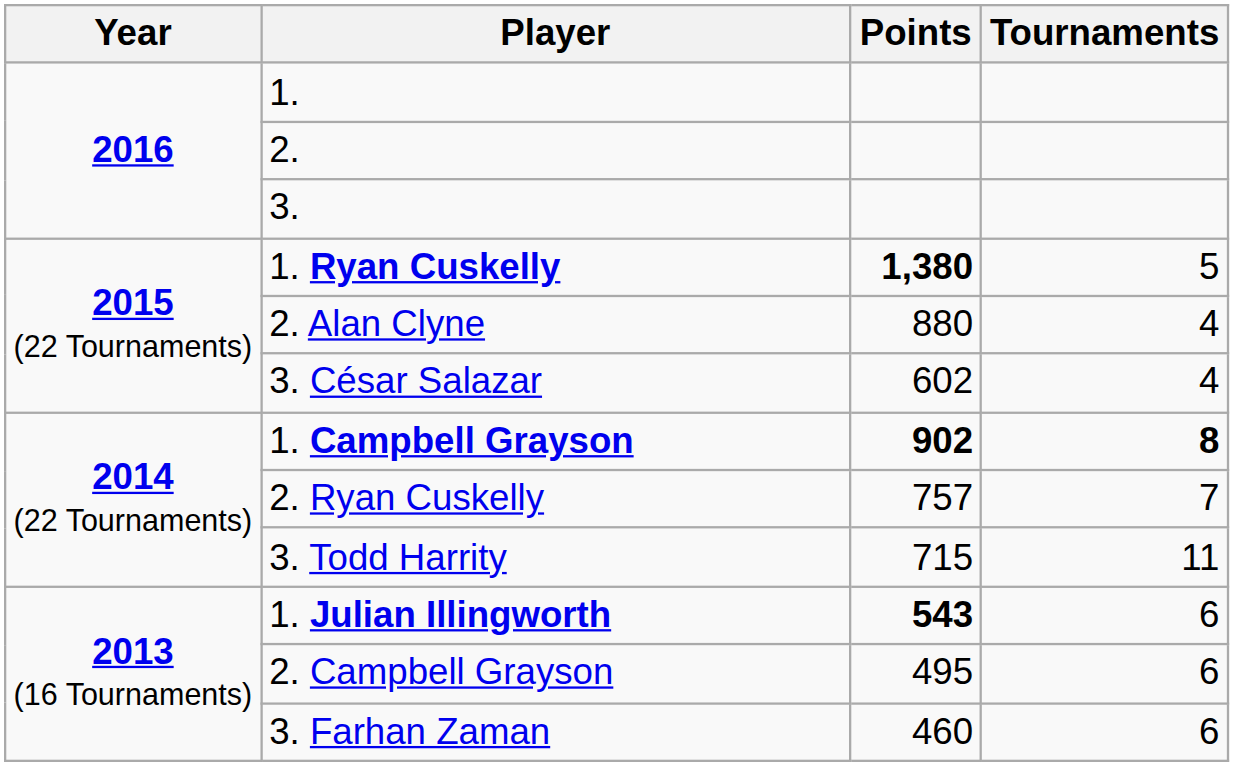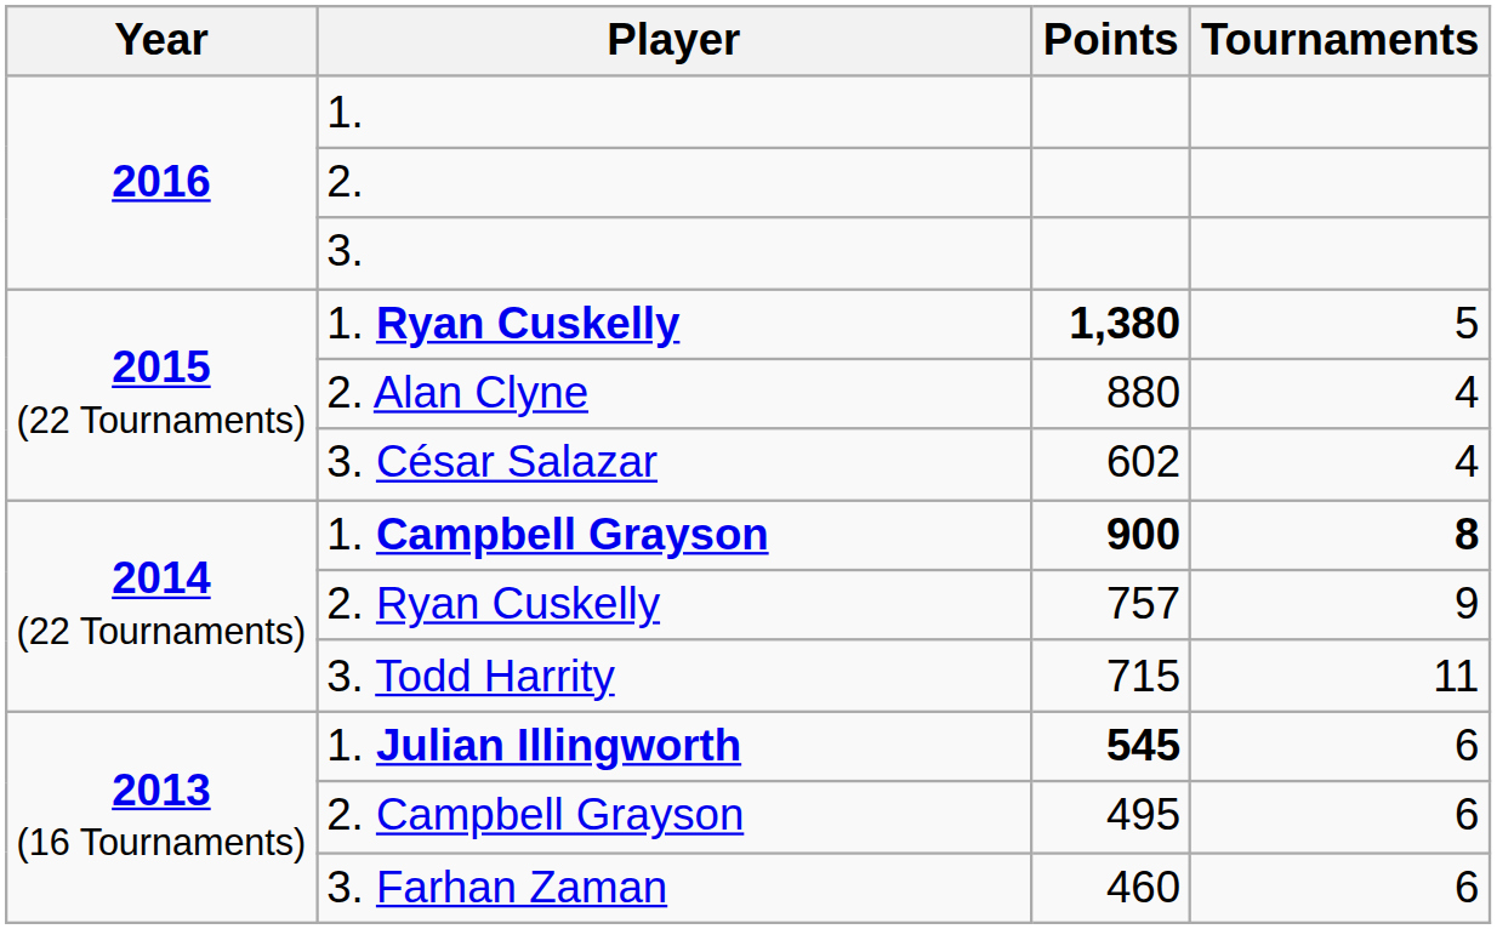 <table class="wikitable">
 <tr>
 <th>Year</th>
 <th>Player</th>
 <th>Points</th>
 <th>Tournaments</th>
 </tr>
 <tr style="border-top:2px">
 <td align="center" rowspan=3><strong><a href='#'>2016</a></strong></td>
 <td align="left" width="250">1. </td>
 <td align="right" width="50"></td>
 <td align="right" width="50"></td>
 </tr>
 <tr>
 <td align="left" width="250">2. </td>
 <td align="right" width="50"></td>
 <td align="right" width="50"></td>
 </tr>
 <tr>
 <td align="left" width="250">3. </td>
 <td align="right" width="50"></td>
 <td align="right" width="50"></td>
 </tr>
 <tr style="border-top:2px">
 <td align="center" rowspan=3><strong><a href='#'>2015</a></strong><br><small>(22 Tournaments)</small></td>
 <td align="left" width="250">1.  <strong><a href='#'>Ryan Cuskelly</a></strong></td>
 <td align="right" width="50"><strong>1,380</strong></td>
 <td align="right" width="50">5</td>
 </tr>
 <tr>
 <td align="left" width="250">2.  <a href='#'>Alan Clyne</a></td>
 <td align="right" width="50">880</td>
 <td align="right" width="50">4</td>
 </tr>
 <tr>
 <td align="left" width="250">3.  <a href='#'>César Salazar</a></td>
 <td align="right" width="50">602</td>
 <td align="right" width="50">4</td>
 </tr>
 <tr style="border-top:2px">
 <td align="center" rowspan=3><strong><a href='#'>2014</a></strong><br><small>(22 Tournaments)</small></td>
 <td align="left" width="250">1.  <strong><a href='#'>Campbell Grayson</a></strong></td>
-<td align="right" width="50"><strong>902</strong></td>
+<td align="right" width="50"><strong>900</strong></td>
 <td align="right" width="50"><strong>8</strong></td>
 </tr>
 <tr>
 <td align="left" width="250">2.  <a href='#'>Ryan Cuskelly</a></td>
 <td align="right" width="50">757</td>
-<td align="right" width="50">7</td>
+<td align="right" width="50">9</td>
 </tr>
 <tr>
 <td align="left" width="250">3.  <a href='#'>Todd Harrity</a></td>
 <td align="right" width="50">715</td>
 <td align="right" width="50">11</td>
 </tr>
 <tr style="border-top:2px">
 <td align="center" rowspan=3><strong><a href='#'>2013</a></strong><br><small>(16 Tournaments)</small></td>
 <td align="left" width="250">1.  <strong><a href='#'>Julian Illingworth</a></strong></td>
-<td align="right" width="50"><strong>543</strong></td>
+<td align="right" width="50"><strong>545</strong></td>
 <td align="right" width="50">6</td>
 </tr>
 <tr>
 <td align="left" width="250">2.  <a href='#'>Campbell Grayson</a></td>
 <td align="right" width="50">495</td>
 <td align="right" width="50">6</td>
 </tr>
 <tr>
 <td align="left" width="250">3.  <a href='#'>Farhan Zaman</a></td>
 <td align="right" width="50">460</td>
 <td align="right" width="50">6</td>
 </tr>
 </table>
